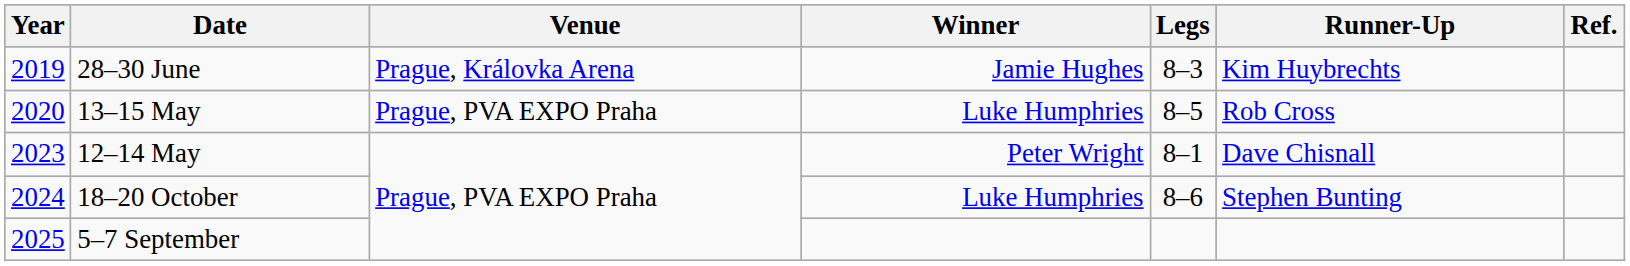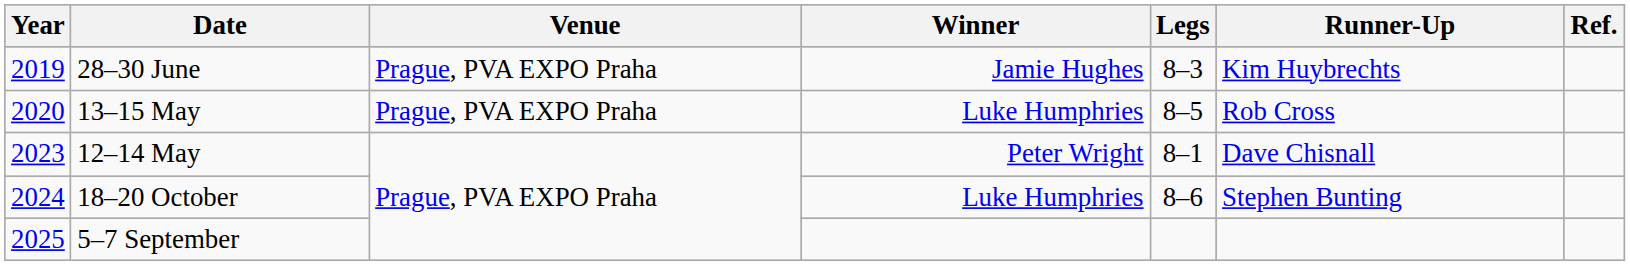 <table class="wikitable">
 <tr>
 <th>Year</th>
 <th style=width:170px>Date</th>
 <th style=width:250px>Venue</th>
 <th style=width:200px>Winner</th>
 <th>Legs</th>
 <th style=width:200px>Runner-Up</th>
 <th>Ref.</th>
 </tr>
 <tr>
 <td align=center><a href='#'>2019</a></td>
 <td align=left>28–30 June</td>
-<td> <a href='#'>Prague</a>, <a href='#'>Královka Arena</a></td>
+<td> <a href='#'>Prague</a>, PVA EXPO Praha</td>
 <td align=right><a href='#'>Jamie Hughes</a> </td>
 <td align=center>8–3</td>
 <td> <a href='#'>Kim Huybrechts</a></td>
 <td align="center"></td>
 </tr>
 <tr>
 <td align=center><a href='#'>2020</a></td>
 <td align=left>13–15 May</td>
 <td> <a href='#'>Prague</a>, PVA EXPO Praha</td>
 <td align=right><a href='#'>Luke Humphries</a> </td>
 <td align=center>8–5</td>
 <td> <a href='#'>Rob Cross</a></td>
 <td align="center"></td>
 </tr>
 <tr>
 <td align=center><a href='#'>2023</a></td>
 <td align=left>12–14 May</td>
 <td rowspan=3> <a href='#'>Prague</a>, PVA EXPO Praha</td>
 <td align=right><a href='#'>Peter Wright</a> </td>
 <td align=center>8–1</td>
 <td> <a href='#'>Dave Chisnall</a></td>
 <td align="center"></td>
 </tr>
 <tr>
 <td align=center><a href='#'>2024</a></td>
 <td align=left>18–20 October</td>
 <td align=right><a href='#'>Luke Humphries</a> </td>
 <td align=center>8–6</td>
 <td> <a href='#'>Stephen Bunting</a></td>
 <td align="center"></td>
 </tr>
 <tr>
 <td align=center><a href='#'>2025</a></td>
 <td align=left>5–7 September</td>
 <td align=right></td>
 <td align=center></td>
 <td></td>
 <td align="center"></td>
 </tr>
 </table>
